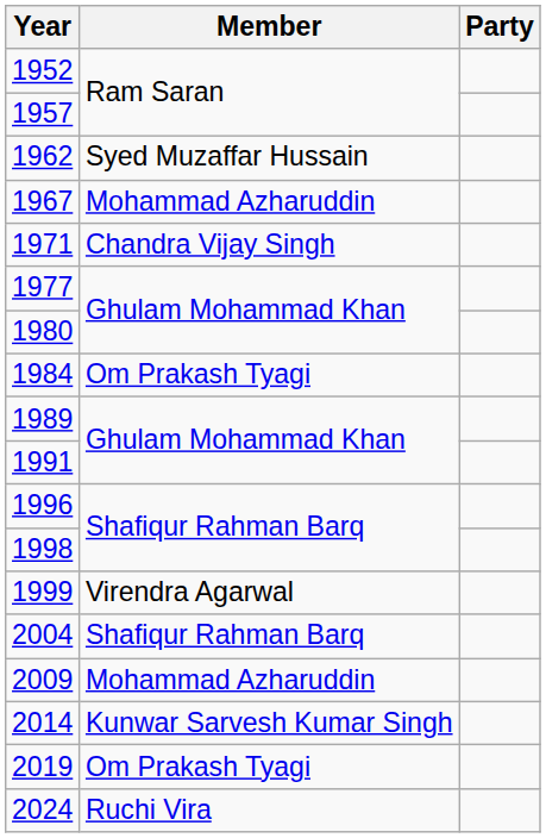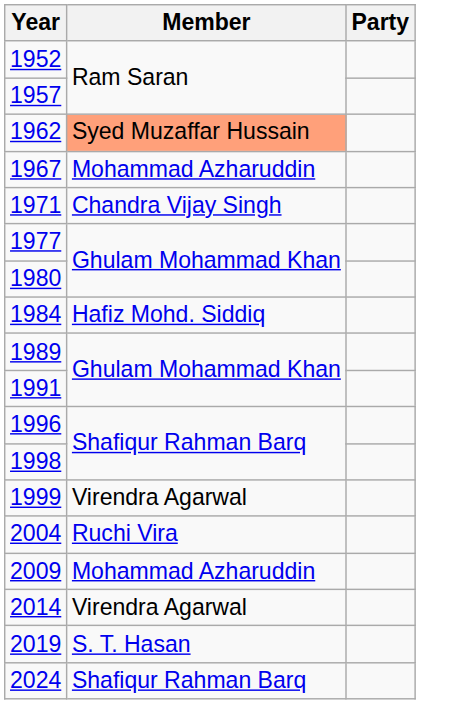 <table class="wikitable sortable">
 <tr>
 <th>Year</th>
 <th>Member</th>
 <th colspan="2">Party</th>
 </tr>
 <tr>
 <td><a href='#'>1952</a></td>
 <td rowspan="2">Ram Saran</td>
 <td></td>
 </tr>
 <tr>
 <td><a href='#'>1957</a></td>
 </tr>
 <tr>
 <td><a href='#'>1962</a></td>
-<td>Syed Muzaffar Hussain</td>
+<td style="background: lightsalmon;">Syed Muzaffar Hussain</td>
 <td></td>
 </tr>
 <tr>
 <td><a href='#'>1967</a></td>
 <td><a href='#'>Mohammad Azharuddin</a></td>
 <td></td>
 </tr>
 <tr>
 <td><a href='#'>1971</a></td>
 <td><a href='#'>Chandra Vijay Singh</a></td>
 </tr>
 <tr>
 <td><a href='#'>1977</a></td>
 <td rowspan="2"><a href='#'>Ghulam Mohammad Khan</a></td>
 <td></td>
 </tr>
 <tr>
 <td><a href='#'>1980</a></td>
 <td></td>
 </tr>
 <tr>
 <td><a href='#'>1984</a></td>
-<td><a href='#'>Om Prakash Tyagi</a></td>
+<td><a href='#'>Hafiz Mohd. Siddiq</a></td>
 <td></td>
 </tr>
 <tr>
 <td><a href='#'>1989</a></td>
 <td rowspan="2"><a href='#'>Ghulam Mohammad Khan</a></td>
 <td></td>
 </tr>
 <tr>
 <td><a href='#'>1991</a></td>
 </tr>
 <tr>
 <td><a href='#'>1996</a></td>
 <td rowspan="2"><a href='#'>Shafiqur Rahman Barq</a></td>
 <td></td>
 </tr>
 <tr>
 <td><a href='#'>1998</a></td>
 </tr>
 <tr>
 <td><a href='#'>1999</a></td>
 <td>Virendra Agarwal</td>
 <td></td>
 </tr>
 <tr>
 <td><a href='#'>2004</a></td>
-<td><a href='#'>Shafiqur Rahman Barq</a></td>
+<td><a href='#'>Ruchi Vira</a></td>
 <td></td>
 </tr>
 <tr>
 <td><a href='#'>2009</a></td>
 <td><a href='#'>Mohammad Azharuddin</a></td>
 <td></td>
 </tr>
 <tr>
 <td><a href='#'>2014</a></td>
-<td><a href='#'>Kunwar Sarvesh Kumar Singh</a></td>
+<td>Virendra Agarwal</td>
 <td></td>
 </tr>
 <tr>
 <td><a href='#'>2019</a></td>
-<td><a href='#'>Om Prakash Tyagi</a></td>
+<td><a href='#'>S. T. Hasan</a></td>
 <td></td>
 </tr>
 <tr>
 <td><a href='#'>2024</a></td>
-<td><a href='#'>Ruchi Vira</a></td>
+<td><a href='#'>Shafiqur Rahman Barq</a></td>
 </tr>
 </table>
